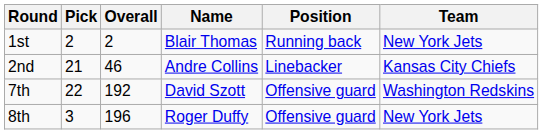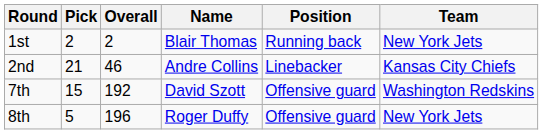 <table class="wikitable">
 <tr>
 <th>Round</th>
 <th>Pick</th>
 <th>Overall</th>
 <th>Name</th>
 <th>Position</th>
 <th>Team</th>
 </tr>
 <tr>
 <td>1st</td>
 <td>2</td>
 <td>2</td>
 <td><a href='#'>Blair Thomas</a></td>
 <td><a href='#'>Running back</a></td>
 <td><a href='#'>New York Jets</a></td>
 </tr>
 <tr>
 <td>2nd</td>
 <td>21</td>
 <td>46</td>
 <td><a href='#'>Andre Collins</a></td>
 <td><a href='#'>Linebacker</a></td>
 <td><a href='#'>Kansas City Chiefs</a></td>
 </tr>
 <tr>
 <td>7th</td>
-<td>22</td>
+<td>15</td>
 <td>192</td>
 <td><a href='#'>David Szott</a></td>
 <td><a href='#'>Offensive guard</a></td>
 <td><a href='#'>Washington Redskins</a></td>
 </tr>
 <tr>
 <td>8th</td>
-<td>3</td>
+<td>5</td>
 <td>196</td>
 <td><a href='#'>Roger Duffy</a></td>
 <td><a href='#'>Offensive guard</a></td>
 <td><a href='#'>New York Jets</a></td>
 </tr>
 </table>
